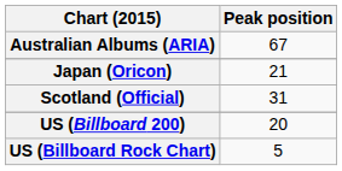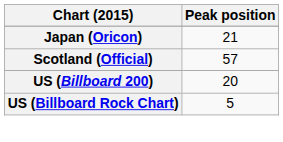 <table class="wikitable sortable plainrowheaders" style="text-align:center">
 <tr>
 <th scope="col">Chart (2015)</th>
 <th scope="col">Peak position</th>
-</tr>
-<tr>
-<th scope="row">Australian Albums (<a href='#'>ARIA</a>)</th>
-<td>67</td>
 </tr>
 <tr>
 </tr>
 <tr>
 </tr>
 <tr>
 </tr>
 <tr>
 </tr>
 <tr>
 </tr>
 <tr>
 <th scope="row">Japan  (<a href='#'>Oricon</a>)</th>
 <td>21</td>
 </tr>
 <tr>
 <th scope="row">Scotland  (<a href='#'>Official</a>)</th>
-<td>31</td>
+<td>57</td>
 </tr>
 <tr>
 </tr>
 <tr>
 <th scope="row">US  (<a href='#'><em>Billboard</em> 200</a>)</th>
 <td>20</td>
 </tr>
 <tr>
 <th scope="row">US  (<a href='#'>Billboard Rock Chart</a>)</th>
 <td>5</td>
 </tr>
 </table>
